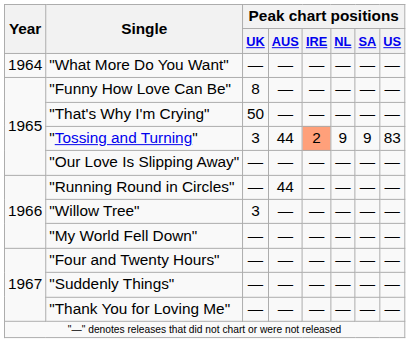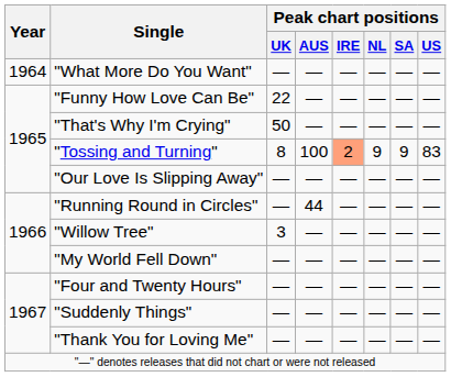 <table class="wikitable" style="text-align:center">
 <tr>
 <th rowspan="2">Year</th>
 <th rowspan="2">Single</th>
 <th colspan="6">Peak chart positions</th>
 </tr>
 <tr>
 <th><small><a href='#'>UK</a></small><br></th>
 <th><small><a href='#'>AUS</a></small></th>
 <th><small><a href='#'>IRE</a></small><br></th>
 <th><small><a href='#'>NL</a></small><br></th>
 <th><small><a href='#'>SA</a></small><br></th>
 <th><small><a href='#'>US</a></small><br></th>
 </tr>
 <tr>
 <td>1964</td>
 <td align="left">"What More Do You Want"</td>
 <td>—</td>
 <td>—</td>
 <td>—</td>
 <td>—</td>
 <td>—</td>
 <td>—</td>
 </tr>
 <tr>
 <td rowspan="4">1965</td>
 <td align="left">"Funny How Love Can Be"</td>
-<td>8</td>
+<td>22</td>
 <td>—</td>
 <td>—</td>
 <td>—</td>
 <td>—</td>
 <td>—</td>
 </tr>
 <tr>
 <td align="left">"That's Why I'm Crying"</td>
 <td>50</td>
 <td>—</td>
 <td>—</td>
 <td>—</td>
 <td>—</td>
 <td>—</td>
 </tr>
 <tr>
 <td align="left">"<a href='#'>Tossing and Turning</a>"</td>
-<td>3</td>
-<td>44</td>
+<td>8</td>
+<td>100</td>
 <td style="background: lightsalmon;">2</td>
 <td>9</td>
 <td>9</td>
 <td>83</td>
 </tr>
 <tr>
 <td align="left">"Our Love Is Slipping Away"</td>
 <td>—</td>
 <td>—</td>
 <td>—</td>
 <td>—</td>
 <td>—</td>
 <td>—</td>
 </tr>
 <tr>
 <td rowspan="3">1966</td>
 <td align="left">"Running Round in Circles"</td>
 <td>—</td>
 <td>44</td>
 <td>—</td>
 <td>—</td>
 <td>—</td>
 <td>—</td>
 </tr>
 <tr>
 <td align="left">"Willow Tree"</td>
 <td>3</td>
 <td>—</td>
 <td>—</td>
 <td>—</td>
 <td>—</td>
 <td>—</td>
 </tr>
 <tr>
 <td align="left">"My World Fell Down"</td>
 <td>—</td>
 <td>—</td>
 <td>—</td>
 <td>—</td>
 <td>—</td>
 <td>—</td>
 </tr>
 <tr>
 <td rowspan="3">1967</td>
 <td align="left">"Four and Twenty Hours"</td>
 <td>—</td>
 <td>—</td>
 <td>—</td>
 <td>—</td>
 <td>—</td>
 <td>—</td>
 </tr>
 <tr>
 <td align="left">"Suddenly Things"</td>
 <td>—</td>
 <td>—</td>
 <td>—</td>
 <td>—</td>
 <td>—</td>
 <td>—</td>
 </tr>
 <tr>
 <td align="left">"Thank You for Loving Me"</td>
 <td>—</td>
 <td>—</td>
 <td>—</td>
 <td>—</td>
 <td>—</td>
 <td>—</td>
 </tr>
 <tr>
 <td colspan="8" style="font-size:8pt">"—" denotes releases that did not chart or were not released</td>
 </tr>
 </table>
